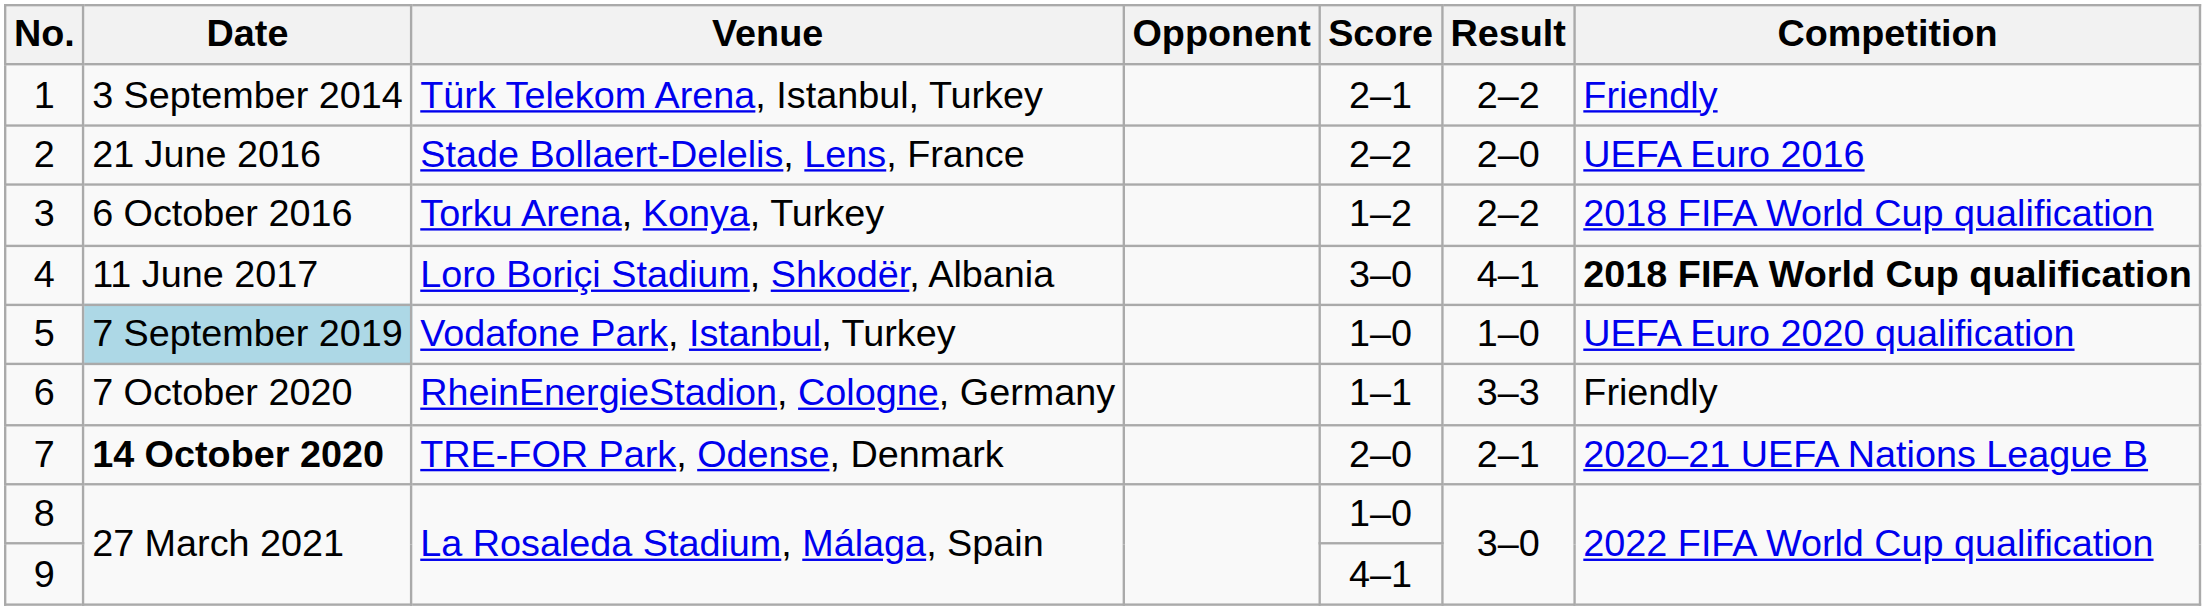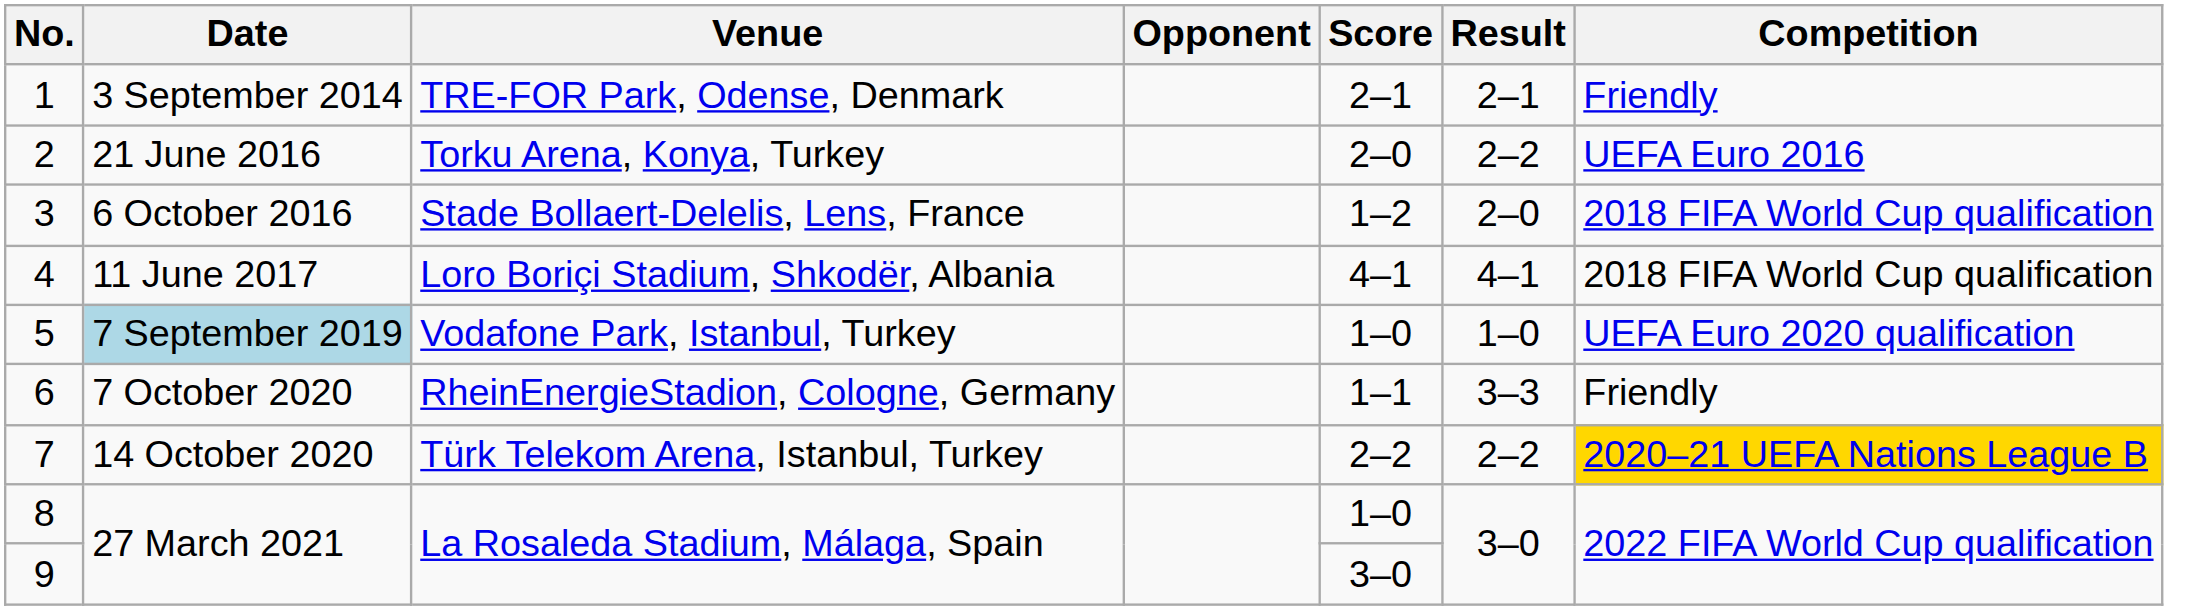 <table class="wikitable sortable">
 <tr>
 <th scope="col">No.</th>
 <th scope="col">Date</th>
 <th scope="col">Venue</th>
 <th scope="col">Opponent</th>
 <th scope="col">Score</th>
 <th scope="col">Result</th>
 <th scope="col">Competition</th>
 </tr>
 <tr>
 <td style="text-align:center">1</td>
 <td>3 September 2014</td>
-<td><a href='#'>Türk Telekom Arena</a>, Istanbul, Turkey</td>
+<td><a href='#'>TRE-FOR Park</a>, <a href='#'>Odense</a>, Denmark</td>
 <td></td>
 <td style="text-align:center">2–1</td>
-<td style="text-align:center">2–2</td>
+<td style="text-align:center">2–1</td>
 <td><a href='#'>Friendly</a></td>
 </tr>
 <tr>
 <td style="text-align:center">2</td>
 <td>21 June 2016</td>
-<td><a href='#'>Stade Bollaert-Delelis</a>, <a href='#'>Lens</a>, France</td>
+<td><a href='#'>Torku Arena</a>, <a href='#'>Konya</a>, Turkey</td>
 <td></td>
+<td style="text-align:center">2–0</td>
 <td style="text-align:center">2–2</td>
-<td style="text-align:center">2–0</td>
 <td><a href='#'>UEFA Euro 2016</a></td>
 </tr>
 <tr>
 <td style="text-align:center">3</td>
 <td>6 October 2016</td>
-<td><a href='#'>Torku Arena</a>, <a href='#'>Konya</a>, Turkey</td>
+<td><a href='#'>Stade Bollaert-Delelis</a>, <a href='#'>Lens</a>, France</td>
 <td></td>
 <td style="text-align:center">1–2</td>
-<td style="text-align:center">2–2</td>
+<td style="text-align:center">2–0</td>
 <td><a href='#'>2018 FIFA World Cup qualification</a></td>
 </tr>
 <tr>
 <td style="text-align:center">4</td>
 <td>11 June 2017</td>
 <td><a href='#'>Loro Boriçi Stadium</a>, <a href='#'>Shkodër</a>, Albania</td>
 <td></td>
-<td align="center">3–0</td>
 <td style="text-align:center">4–1</td>
-<td><strong>2018 FIFA World Cup qualification</strong></td>
+<td style="text-align:center">4–1</td>
+<td>2018 FIFA World Cup qualification</td>
 </tr>
 <tr>
 <td style="text-align:center">5</td>
 <td style="background: lightblue;">7 September 2019</td>
 <td><a href='#'>Vodafone Park</a>, <a href='#'>Istanbul</a>, Turkey</td>
 <td></td>
 <td style="text-align:center">1–0</td>
 <td style="text-align:center">1–0</td>
 <td><a href='#'>UEFA Euro 2020 qualification</a></td>
 </tr>
 <tr>
 <td style="text-align:center">6</td>
 <td>7 October 2020</td>
 <td><a href='#'>RheinEnergieStadion</a>, <a href='#'>Cologne</a>, Germany</td>
 <td></td>
 <td style="text-align:center">1–1</td>
 <td style="text-align:center">3–3</td>
 <td>Friendly</td>
 </tr>
 <tr>
 <td style="text-align:center">7</td>
-<td><strong>14 October 2020</strong></td>
-<td><a href='#'>TRE-FOR Park</a>, <a href='#'>Odense</a>, Denmark</td>
+<td>14 October 2020</td>
+<td><a href='#'>Türk Telekom Arena</a>, Istanbul, Turkey</td>
 <td></td>
-<td style="text-align:center">2–0</td>
-<td style="text-align:center">2–1</td>
-<td><a href='#'>2020–21 UEFA Nations League B</a></td>
+<td style="text-align:center">2–2</td>
+<td style="text-align:center">2–2</td>
+<td style="background: gold;"><a href='#'>2020–21 UEFA Nations League B</a></td>
 </tr>
 <tr>
 <td style="text-align:center">8</td>
 <td rowspan="2">27 March 2021</td>
 <td rowspan="2"><a href='#'>La Rosaleda Stadium</a>, <a href='#'>Málaga</a>, Spain</td>
 <td rowspan="2"></td>
 <td style="text-align:center">1–0</td>
 <td align=center rowspan="2">3–0</td>
 <td rowspan="2"><a href='#'>2022 FIFA World Cup qualification</a></td>
 </tr>
 <tr>
 <td style="text-align:center">9</td>
-<td style="text-align:center">4–1</td>
+<td align="center">3–0</td>
 </tr>
 </table>
